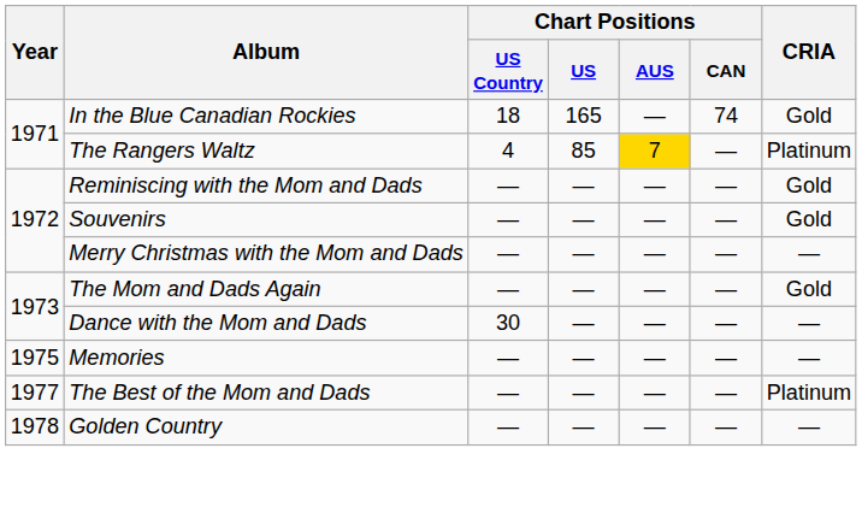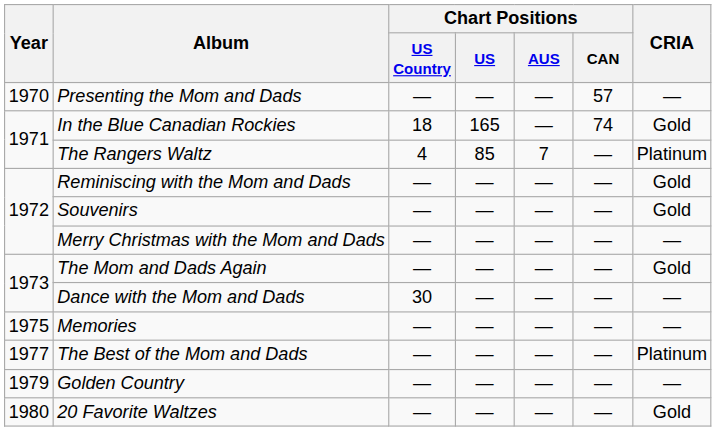 <table class="wikitable">
 <tr>
 <th rowspan="2">Year</th>
 <th rowspan="2">Album</th>
 <th colspan="4">Chart Positions</th>
 <th rowspan="2">CRIA</th>
 </tr>
 <tr>
 <th width="45"><small><a href='#'>US Country</a></small></th>
 <th width="45"><small><a href='#'>US</a></small></th>
 <th width="45"><small><a href='#'>AUS</a></small></th>
 <th width="45"><small>CAN</small></th>
 </tr>
 <tr>
+<td>1970</td>
+<td><em>Presenting the Mom and Dads</em></td>
+<td align="center">—</td>
+<td align="center">—</td>
+<td align="center">—</td>
+<td align="center">57</td>
+<td align="center">—</td>
+</tr>
+<tr>
 <td rowspan="2">1971</td>
 <td><em>In the Blue Canadian Rockies</em></td>
 <td align="center">18</td>
 <td align="center">165</td>
 <td align="center">—</td>
 <td align="center">74</td>
 <td align="center">Gold</td>
 </tr>
 <tr>
 <td><em>The Rangers Waltz</em></td>
 <td align="center">4</td>
 <td align="center">85</td>
-<td align="center" style="background: gold;">7</td>
+<td align="center">7</td>
 <td align="center">—</td>
 <td align="center">Platinum</td>
 </tr>
 <tr>
 <td rowspan="3">1972</td>
 <td><em>Reminiscing with the Mom and Dads</em></td>
 <td align="center">—</td>
 <td align="center">—</td>
 <td align="center">—</td>
 <td align="center">—</td>
 <td align="center">Gold</td>
 </tr>
 <tr>
 <td><em>Souvenirs</em></td>
 <td align="center">—</td>
 <td align="center">—</td>
 <td align="center">—</td>
 <td align="center">—</td>
 <td align="center">Gold</td>
 </tr>
 <tr>
 <td><em>Merry Christmas with the Mom and Dads</em></td>
 <td align="center">—</td>
 <td align="center">—</td>
 <td align="center">—</td>
 <td align="center">—</td>
 <td align="center">—</td>
 </tr>
 <tr>
 <td rowspan="2">1973</td>
 <td><em>The Mom and Dads Again</em></td>
 <td align="center">—</td>
 <td align="center">—</td>
 <td align="center">—</td>
 <td align="center">—</td>
 <td align="center">Gold</td>
 </tr>
 <tr>
 <td><em>Dance with the Mom and Dads</em></td>
 <td align="center">30</td>
 <td align="center">—</td>
 <td align="center">—</td>
 <td align="center">—</td>
 <td align="center">—</td>
 </tr>
 <tr>
 <td>1975</td>
 <td><em>Memories</em></td>
 <td align="center">—</td>
 <td align="center">—</td>
 <td align="center">—</td>
 <td align="center">—</td>
 <td align="center">—</td>
 </tr>
 <tr>
 <td>1977</td>
 <td><em>The Best of the Mom and Dads</em></td>
 <td align="center">—</td>
 <td align="center">—</td>
 <td align="center">—</td>
 <td align="center">—</td>
 <td align="center">Platinum</td>
 </tr>
 <tr>
-<td>1978</td>
+<td>1979</td>
 <td><em>Golden Country</em></td>
 <td align="center">—</td>
 <td align="center">—</td>
 <td align="center">—</td>
 <td align="center">—</td>
 <td align="center">—</td>
 </tr>
+<tr>
+<td>1980</td>
+<td><em>20 Favorite Waltzes</em></td>
+<td align="center">—</td>
+<td align="center">—</td>
+<td align="center">—</td>
+<td align="center">—</td>
+<td align="center">Gold</td>
+</tr>
 </table>
